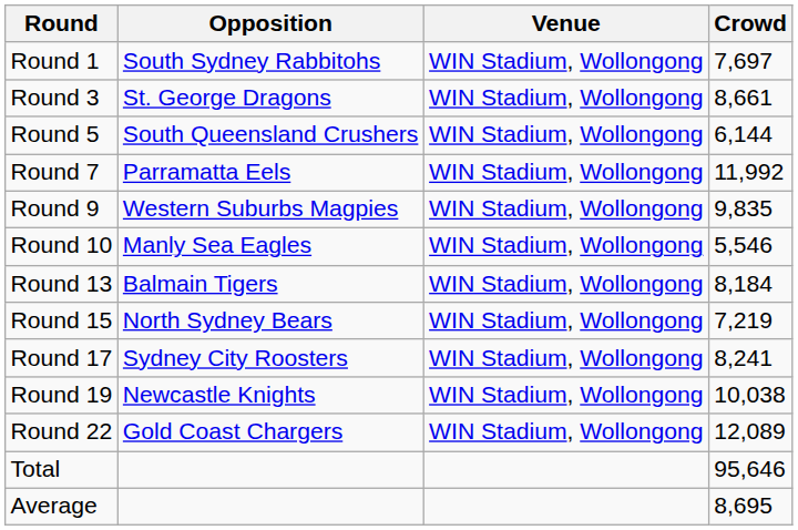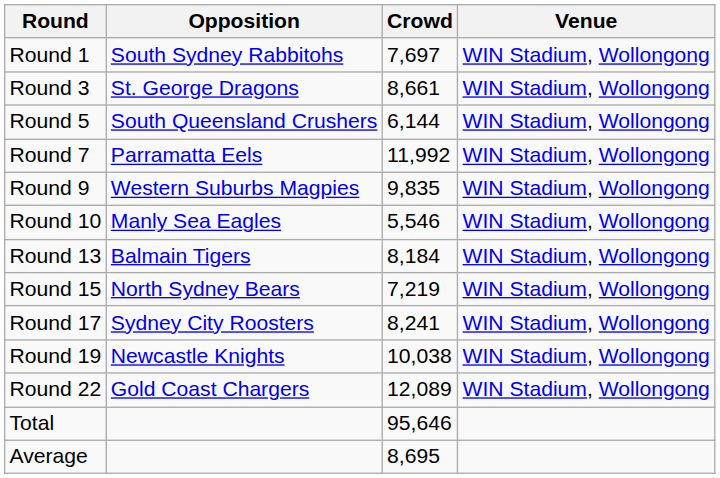 <table class="wikitable">
 <tr>
 <th>Round</th>
 <th>Opposition</th>
+<th>Crowd</th>
 <th>Venue</th>
-<th>Crowd</th>
 </tr>
 <tr>
 <td>Round 1</td>
 <td><a href='#'>South Sydney Rabbitohs</a></td>
+<td>7,697</td>
 <td><a href='#'>WIN Stadium</a>, <a href='#'>Wollongong</a></td>
-<td>7,697</td>
 </tr>
 <tr>
 <td>Round 3</td>
 <td><a href='#'>St. George Dragons</a></td>
+<td>8,661</td>
 <td><a href='#'>WIN Stadium</a>, <a href='#'>Wollongong</a></td>
-<td>8,661</td>
 </tr>
 <tr>
 <td>Round 5</td>
 <td><a href='#'>South Queensland Crushers</a></td>
+<td>6,144</td>
 <td><a href='#'>WIN Stadium</a>, <a href='#'>Wollongong</a></td>
-<td>6,144</td>
 </tr>
 <tr>
 <td>Round 7</td>
 <td><a href='#'>Parramatta Eels</a></td>
+<td>11,992</td>
 <td><a href='#'>WIN Stadium</a>, <a href='#'>Wollongong</a></td>
-<td>11,992</td>
 </tr>
 <tr>
 <td>Round 9</td>
 <td><a href='#'>Western Suburbs Magpies</a></td>
+<td>9,835</td>
 <td><a href='#'>WIN Stadium</a>, <a href='#'>Wollongong</a></td>
-<td>9,835</td>
 </tr>
 <tr>
 <td>Round 10</td>
 <td><a href='#'>Manly Sea Eagles</a></td>
+<td>5,546</td>
 <td><a href='#'>WIN Stadium</a>, <a href='#'>Wollongong</a></td>
-<td>5,546</td>
 </tr>
 <tr>
 <td>Round 13</td>
 <td><a href='#'>Balmain Tigers</a></td>
+<td>8,184</td>
 <td><a href='#'>WIN Stadium</a>, <a href='#'>Wollongong</a></td>
-<td>8,184</td>
 </tr>
 <tr>
 <td>Round 15</td>
 <td><a href='#'>North Sydney Bears</a></td>
+<td>7,219</td>
 <td><a href='#'>WIN Stadium</a>, <a href='#'>Wollongong</a></td>
-<td>7,219</td>
 </tr>
 <tr>
 <td>Round 17</td>
 <td><a href='#'>Sydney City Roosters</a></td>
+<td>8,241</td>
 <td><a href='#'>WIN Stadium</a>, <a href='#'>Wollongong</a></td>
-<td>8,241</td>
 </tr>
 <tr>
 <td>Round 19</td>
 <td><a href='#'>Newcastle Knights</a></td>
+<td>10,038</td>
 <td><a href='#'>WIN Stadium</a>, <a href='#'>Wollongong</a></td>
-<td>10,038</td>
 </tr>
 <tr>
 <td>Round 22</td>
 <td><a href='#'>Gold Coast Chargers</a></td>
+<td>12,089</td>
 <td><a href='#'>WIN Stadium</a>, <a href='#'>Wollongong</a></td>
-<td>12,089</td>
 </tr>
 <tr>
 <td>Total</td>
 <td></td>
+<td>95,646</td>
 <td></td>
-<td>95,646</td>
 </tr>
 <tr>
 <td>Average</td>
 <td></td>
+<td>8,695</td>
 <td></td>
-<td>8,695</td>
 </tr>
 </table>
